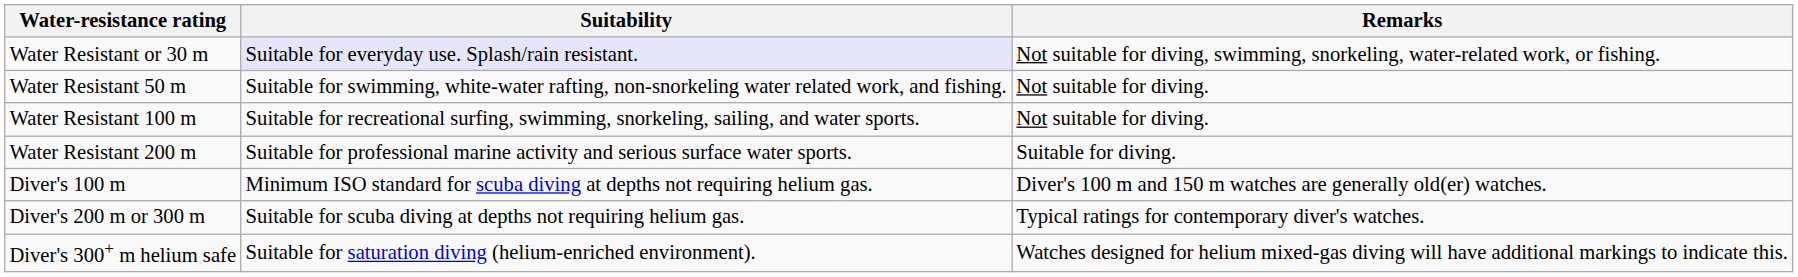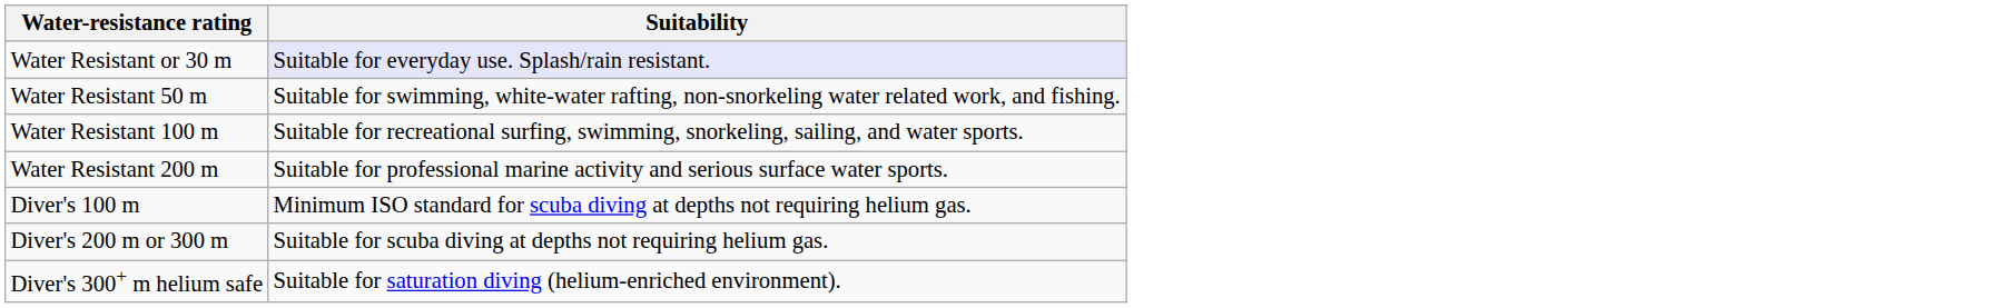 <table class="wikitable">
 <tr>
 <th nowrap="nowrap">Water-resistance rating</th>
 <th>Suitability</th>
-<th>Remarks</th>
 </tr>
 <tr>
 <td>Water Resistant or 30 m</td>
 <td style="background: lavender;">Suitable for everyday use. Splash/rain resistant.</td>
-<td><u>Not</u> suitable for diving, swimming, snorkeling, water-related work, or fishing.</td>
 </tr>
 <tr>
 <td>Water Resistant 50 m</td>
 <td>Suitable for swimming, white-water rafting, non-snorkeling water related work, and fishing.</td>
-<td><u>Not</u> suitable for diving.</td>
 </tr>
 <tr>
 <td>Water Resistant 100 m</td>
 <td>Suitable for recreational surfing, swimming, snorkeling, sailing, and water sports.</td>
-<td><u>Not</u> suitable for diving.</td>
 </tr>
 <tr>
 <td>Water Resistant 200 m</td>
 <td>Suitable for professional marine activity and serious surface water sports.</td>
-<td>Suitable for diving.</td>
 </tr>
 <tr>
 <td>Diver's 100 m</td>
 <td>Minimum ISO standard for <a href='#'>scuba diving</a> at depths not requiring helium gas.</td>
-<td>Diver's 100 m and 150 m watches are generally old(er) watches.</td>
 </tr>
 <tr>
 <td>Diver's 200 m or 300 m</td>
 <td>Suitable for scuba diving at depths not requiring helium gas.</td>
-<td>Typical ratings for contemporary diver's watches.</td>
 </tr>
 <tr>
 <td>Diver's 300<sup>+</sup> m helium safe</td>
 <td>Suitable for <a href='#'>saturation diving</a> (helium-enriched environment).</td>
-<td>Watches designed for helium mixed-gas diving will have additional markings to indicate this.</td>
 </tr>
 </table>
